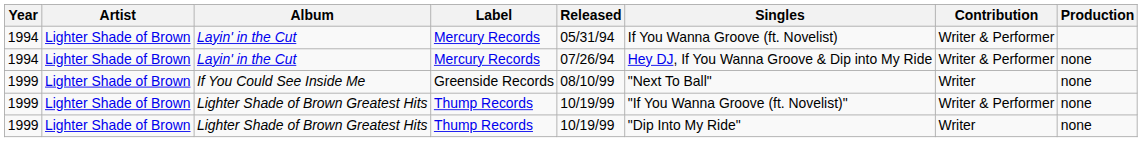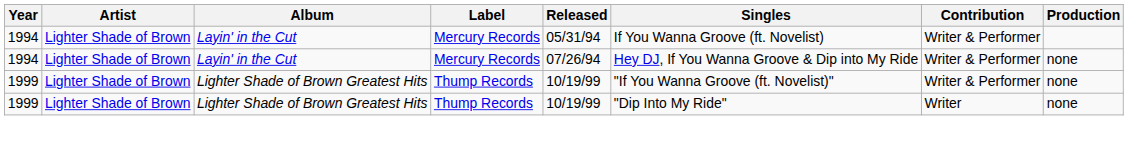 <table class="wikitable">
 <tr>
 <th>Year</th>
 <th>Artist</th>
 <th>Album</th>
 <th>Label</th>
 <th>Released</th>
 <th>Singles</th>
 <th>Contribution</th>
 <th>Production</th>
 </tr>
 <tr>
 <td>1994</td>
 <td><a href='#'>Lighter Shade of Brown</a></td>
 <td><em><a href='#'>Layin' in the Cut</a></em></td>
 <td><a href='#'>Mercury Records</a></td>
 <td>05/31/94</td>
 <td>If You Wanna Groove (ft. Novelist)</td>
 <td>Writer & Performer</td>
 <td></td>
 </tr>
 <tr>
 <td>1994</td>
 <td><a href='#'>Lighter Shade of Brown</a></td>
 <td><em><a href='#'>Layin' in the Cut</a></em></td>
 <td><a href='#'>Mercury Records</a></td>
 <td>07/26/94</td>
 <td><a href='#'>Hey DJ</a>, If You Wanna Groove & Dip into My Ride</td>
 <td>Writer & Performer</td>
 <td>none</td>
 </tr>
 <tr>
 <td>1999</td>
 <td><a href='#'>Lighter Shade of Brown</a></td>
-<td><em>If You Could See Inside Me</em></td>
-<td>Greenside Records</td>
-<td>08/10/99</td>
-<td>"Next To Ball"</td>
-<td>Writer</td>
-<td>none</td>
-</tr>
-<tr>
-<td>1999</td>
-<td><a href='#'>Lighter Shade of Brown</a></td>
 <td><em>Lighter Shade of Brown Greatest Hits</em></td>
 <td><a href='#'>Thump Records</a></td>
 <td>10/19/99</td>
 <td>"If You Wanna Groove (ft. Novelist)"</td>
 <td>Writer & Performer</td>
 <td>none</td>
 </tr>
 <tr>
 <td>1999</td>
 <td><a href='#'>Lighter Shade of Brown</a></td>
 <td><em>Lighter Shade of Brown Greatest Hits</em></td>
 <td><a href='#'>Thump Records</a></td>
 <td>10/19/99</td>
 <td>"Dip Into My Ride"</td>
 <td>Writer</td>
 <td>none</td>
 </tr>
 </table>
